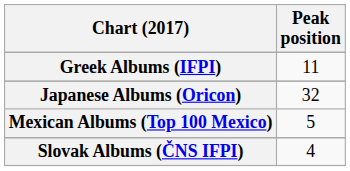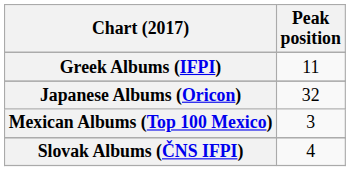 <table class="wikitable sortable plainrowheaders" style="text-align:center">
 <tr>
 <th scope="col">Chart (2017)</th>
 <th scope="col">Peak<br> position</th>
 </tr>
 <tr>
 </tr>
 <tr>
 </tr>
 <tr>
 </tr>
 <tr>
 </tr>
 <tr>
 </tr>
 <tr>
 </tr>
 <tr>
 </tr>
 <tr>
 </tr>
 <tr>
 </tr>
 <tr>
 </tr>
 <tr>
 </tr>
 <tr>
 <th scope="row">Greek Albums (<a href='#'>IFPI</a>)</th>
 <td>11</td>
 </tr>
 <tr>
 </tr>
 <tr>
 </tr>
 <tr>
 </tr>
 <tr>
 <th scope="row">Japanese Albums (<a href='#'>Oricon</a>)</th>
 <td style="text-align:center;">32</td>
 </tr>
 <tr>
 <th scope="row">Mexican Albums (<a href='#'>Top 100 Mexico</a>)</th>
-<td>5</td>
+<td>3</td>
 </tr>
 <tr>
 </tr>
 <tr>
 </tr>
 <tr>
 </tr>
 <tr>
 </tr>
 <tr>
 </tr>
 <tr>
 <th scope="row">Slovak Albums (<a href='#'>ČNS IFPI</a>)</th>
 <td>4</td>
 </tr>
 <tr>
 </tr>
 <tr>
 </tr>
 <tr>
 </tr>
 <tr>
 </tr>
 <tr>
 </tr>
 <tr>
 </tr>
 <tr>
 </tr>
 </table>
